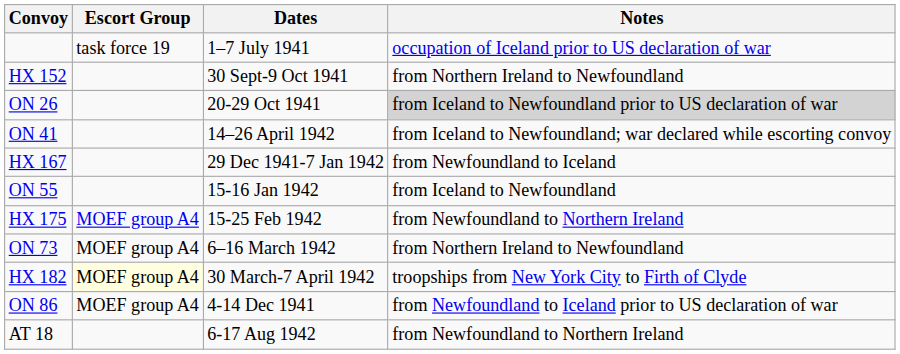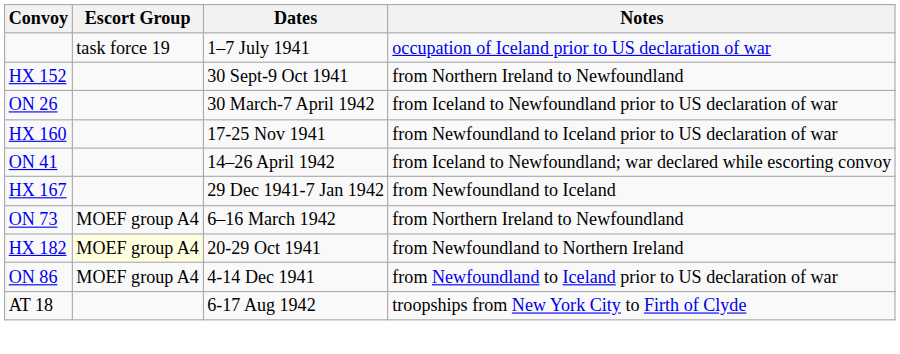 <table class="wikitable">
 <tr>
 <th>Convoy</th>
 <th>Escort Group</th>
 <th>Dates</th>
 <th>Notes</th>
 </tr>
 <tr>
 <td></td>
 <td>task force 19</td>
 <td>1–7 July 1941</td>
 <td><a href='#'>occupation of Iceland prior to US declaration of war</a></td>
 </tr>
 <tr>
 <td><a href='#'>HX 152</a></td>
 <td></td>
 <td>30 Sept-9 Oct 1941</td>
 <td>from Northern Ireland to Newfoundland</td>
 </tr>
 <tr>
 <td><a href='#'>ON 26</a></td>
 <td></td>
-<td>20-29 Oct 1941</td>
-<td style="background: lightgrey;">from Iceland to Newfoundland prior to US declaration of war</td>
+<td>30 March-7 April 1942</td>
+<td>from Iceland to Newfoundland prior to US declaration of war</td>
+</tr>
+<tr>
+<td><a href='#'>HX 160</a></td>
+<td></td>
+<td>17-25 Nov 1941</td>
+<td>from Newfoundland to Iceland prior to US declaration of war</td>
 </tr>
 <tr>
 <td><a href='#'>ON 41</a></td>
 <td></td>
 <td>14–26 April 1942</td>
 <td>from Iceland to Newfoundland; war declared while escorting convoy</td>
 </tr>
 <tr>
 <td><a href='#'>HX 167</a></td>
 <td></td>
 <td>29 Dec 1941-7 Jan 1942</td>
 <td>from Newfoundland to Iceland</td>
 </tr>
 <tr>
-<td><a href='#'>ON 55</a></td>
-<td></td>
-<td>15-16 Jan 1942</td>
-<td>from Iceland to Newfoundland</td>
-</tr>
-<tr>
-<td><a href='#'>HX 175</a></td>
-<td><a href='#'>MOEF group A4</a></td>
-<td>15-25 Feb 1942</td>
-<td>from Newfoundland to <a href='#'>Northern Ireland</a></td>
-</tr>
-<tr>
 <td><a href='#'>ON 73</a></td>
 <td>MOEF group A4</td>
 <td>6–16 March 1942</td>
 <td>from Northern Ireland to Newfoundland</td>
 </tr>
 <tr>
 <td><a href='#'>HX 182</a></td>
 <td style="background: lightyellow;">MOEF group A4</td>
-<td>30 March-7 April 1942</td>
-<td>troopships from <a href='#'>New York City</a> to <a href='#'>Firth of Clyde</a></td>
+<td>20-29 Oct 1941</td>
+<td>from Newfoundland to Northern Ireland</td>
 </tr>
 <tr>
 <td><a href='#'>ON 86</a></td>
 <td>MOEF group A4</td>
 <td>4-14 Dec 1941</td>
 <td>from <a href='#'>Newfoundland</a> to <a href='#'>Iceland</a> prior to US declaration of war</td>
 </tr>
 <tr>
 <td>AT 18</td>
 <td></td>
 <td>6-17 Aug 1942</td>
-<td>from Newfoundland to Northern Ireland</td>
+<td>troopships from <a href='#'>New York City</a> to <a href='#'>Firth of Clyde</a></td>
 </tr>
 </table>
